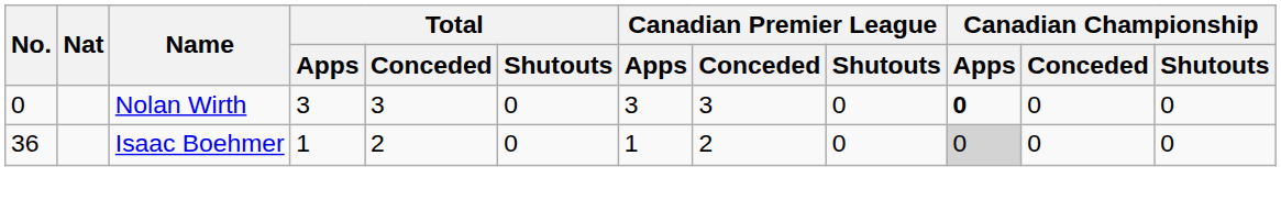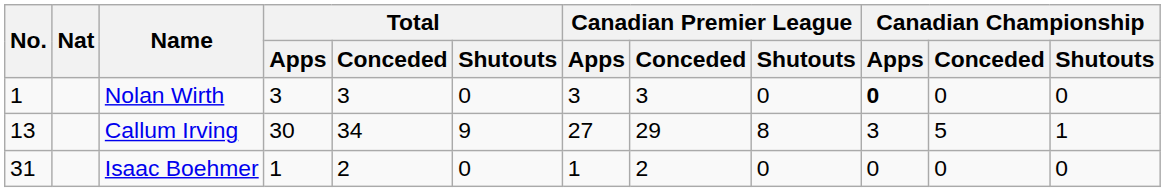 <table class="wikitable sortable">
 <tr>
 <th rowspan="2">No.</th>
 <th rowspan="2">Nat</th>
 <th rowspan="2">Name</th>
 <th colspan="3">Total</th>
 <th colspan="3">Canadian Premier League</th>
 <th colspan="3">Canadian Championship</th>
 </tr>
 <tr>
 <th>Apps</th>
 <th>Conceded</th>
 <th>Shutouts</th>
 <th>Apps</th>
 <th>Conceded</th>
 <th>Shutouts</th>
 <th>Apps</th>
 <th>Conceded</th>
 <th>Shutouts</th>
 </tr>
 <tr>
-<td>0</td>
+<td>1</td>
 <td></td>
 <td><a href='#'>Nolan Wirth</a></td>
 <td>3</td>
 <td>3</td>
 <td>0</td>
 <td>3</td>
 <td>3</td>
 <td>0</td>
 <td><strong>0</strong></td>
 <td>0</td>
 <td>0</td>
 </tr>
 <tr>
-<td>36</td>
+<td>13</td>
+<td></td>
+<td><a href='#'>Callum Irving</a></td>
+<td>30</td>
+<td>34</td>
+<td>9</td>
+<td>27</td>
+<td>29</td>
+<td>8</td>
+<td>3</td>
+<td>5</td>
+<td>1</td>
+</tr>
+<tr>
+<td>31</td>
 <td></td>
 <td><a href='#'>Isaac Boehmer</a></td>
 <td>1</td>
 <td>2</td>
 <td>0</td>
 <td>1</td>
 <td>2</td>
 <td>0</td>
-<td style="background: lightgrey;">0</td>
+<td>0</td>
 <td>0</td>
 <td>0</td>
 </tr>
 </table>
